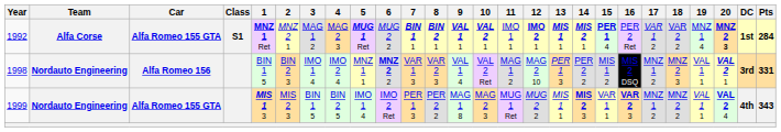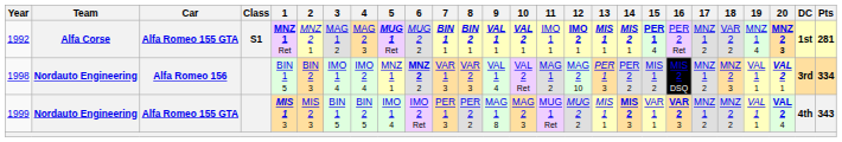 <table class="wikitable" style="text-align:center; font-size:85%">
 <tr>
 <th>Year</th>
 <th>Team</th>
 <th>Car</th>
 <th>Class</th>
 <th>1</th>
 <th>2</th>
 <th>3</th>
 <th>4</th>
 <th>5</th>
 <th>6</th>
 <th>7</th>
 <th>8</th>
 <th>9</th>
 <th>10</th>
 <th>11</th>
 <th>12</th>
 <th>13</th>
 <th>14</th>
 <th>15</th>
 <th>16</th>
 <th>17</th>
 <th>18</th>
 <th>19</th>
 <th>20</th>
 <th>DC</th>
 <th>Pts</th>
 </tr>
 <tr>
 <td><a href='#'>1992</a></td>
 <th nowrap><a href='#'>Alfa Corse</a></th>
 <th nowrap><a href='#'>Alfa Romeo 155 GTA</a></th>
 <th>S1</th>
 <td style="background:#EFCFFF;"><strong><a href='#'>MNZ<br>1</a></strong><br><small>Ret</small></td>
 <td style="background:#FFFFBF;"><em><a href='#'>MNZ<br>2</a></em><br><small>1</small></td>
 <td style="background:#DFDFDF;"><a href='#'>MAG<br>1</a><br><small>2</small></td>
 <td style="background:#FFDF9F;"><a href='#'>MAG<br>2</a><br><small>3</small></td>
 <td style="background:#EFCFFF;"><strong><em><a href='#'>MUG<br>1</a></em></strong><br><small>Ret</small></td>
 <td style="background:#DFDFDF;"><em><a href='#'>MUG<br>2</a></em><br><small>2</small></td>
 <td style="background:#FFFFBF;"><strong><em><a href='#'>BIN<br>1</a></em></strong><br><small>1</small></td>
 <td style="background:#FFFFBF;"><strong><em><a href='#'>BIN<br>2</a></em></strong><br><small>1</small></td>
 <td style="background:#FFFFBF;"><strong><em><a href='#'>VAL<br>1</a></em></strong><br><small>1</small></td>
 <td style="background:#FFFFBF;"><strong><em><a href='#'>VAL<br>2</a></em></strong><br><small>1</small></td>
 <td style="background:#FFFFBF;"><a href='#'>IMO<br>1</a><br><small>1</small></td>
 <td style="background:#FFFFBF;"><strong><a href='#'>IMO<br>2</a></strong><br><small>1</small></td>
 <td style="background:#FFFFBF;"><strong><em><a href='#'>MIS<br>1</a></em></strong><br><small>1</small></td>
 <td style="background:#FFFFBF;"><strong><em><a href='#'>MIS<br>2</a></em></strong><br><small>1</small></td>
 <td style="background:#DFFFDF;"><strong><a href='#'>PER<br>1</a></strong><br><small>4</small></td>
 <td style="background:#EFCFFF;"><a href='#'>PER<br>2</a><br><small>Ret</small></td>
-<td style="background:#DFDFDF;"><em><a href='#'>VAR<br>1</a></em><br><small>2</small></td>
+<td style="background:#DFDFDF;"><a href='#'>MNZ<br>1</a><br><small>2</small></td>
 <td style="background:#DFDFDF;"><a href='#'>VAR<br>2</a><br><small>2</small></td>
 <td style="background:#DFFFDF;"><a href='#'>MNZ<br>1</a><br><small>4</small></td>
 <td style="background:#FFDF9F;"><strong><a href='#'>MNZ<br>2</a><br><small>3</small></strong></td>
 <th style="background:#FFFFBF;">1st</th>
-<th style="background:#FFFFBF;">284</th>
+<th style="background:#FFFFBF;">281</th>
 </tr>
 <tr>
 <td><a href='#'>1998</a></td>
 <th nowrap><a href='#'>Nordauto Engineering</a></th>
 <th nowrap><a href='#'>Alfa Romeo 156</a></th>
 <th></th>
 <td style="background:#DFFFDF;"><a href='#'>BIN<br>1</a><br><small>5</small></td>
 <td style="background:#FFDF9F;"><a href='#'>BIN<br>2</a><br><small>3</small></td>
 <td style="background:#DFFFDF;"><a href='#'>IMO<br>1</a><br><small>4</small></td>
 <td style="background:#DFFFDF;"><a href='#'>IMO<br>2</a><br><small>4</small></td>
 <td style="background:#FFFFBF;"><a href='#'>MNZ<br>1</a><br><small>1</small></td>
 <td style="background:#DFDFDF;"><strong><a href='#'>MNZ<br>2</a></strong><br><small>2</small></td>
 <td style="background:#FFDF9F;"><a href='#'>VAR<br>1</a><br><small>3</small></td>
 <td style="background:#FFDF9F;"><a href='#'>VAR<br>2</a><br><small>3</small></td>
 <td style="background:#DFFFDF;"><a href='#'>VAL<br>1</a><br><small>4</small></td>
 <td style="background:#EFCFFF;"><a href='#'>VAL<br>2</a><br><small>Ret</small></td>
 <td style="background:#DFDFDF;"><a href='#'>MAG<br>1</a><br><small>2</small></td>
 <td style="background:#DFFFDF;"><a href='#'>MAG<br>2</a><br><small>10</small></td>
 <td style="background:#FFDF9F;"><em><a href='#'>PER<br>1</a></em><br><small>3</small></td>
 <td style="background:#DFDFDF;"><a href='#'>PER<br>2</a><br><small>2</small></td>
 <td style="background:#DFDFDF;"><a href='#'>MIS<br>1</a><br><small>2</small></td>
 <td style="background:black; color:white"><a href='#'><span>MIS<br>2</span></a><br><small>DSQ</small></td>
 <td style="background:#DFDFDF;"><a href='#'>MNZ<br>1</a><br><small>2</small></td>
 <td style="background:#FFDF9F;"><a href='#'>MNZ<br>2</a><br><small>3</small></td>
 <td style="background:#FFFFBF;"><a href='#'>VAL<br>1</a><br><small>1</small></td>
 <td style="background:#FFFFBF;"><strong><em><a href='#'>VAL<br>2</a></em></strong><br><small>1</small></td>
 <th style="background:#FFDF9F;">3rd</th>
-<th style="background:#FFDF9F;">331</th>
+<th style="background:#FFDF9F;">334</th>
 </tr>
 <tr>
 <td><a href='#'>1999</a></td>
 <th nowrap><a href='#'>Nordauto Engineering</a></th>
 <th nowrap><a href='#'>Alfa Romeo 155 GTA</a></th>
 <th></th>
 <td style="background:#FFDF9F;"><strong><em><a href='#'>MIS<br>1</a></em></strong><br><small>3</small></td>
 <td style="background:#FFDF9F;"><a href='#'>MIS<br>2</a><br><small>3</small></td>
 <td style="background:#DFFFDF;"><a href='#'>BIN<br>1</a><br><small>5</small></td>
 <td style="background:#DFFFDF;"><a href='#'>BIN<br>2</a><br><small>5</small></td>
 <td style="background:#DFFFDF;"><a href='#'>IMO<br>1</a><br><small>4</small></td>
 <td style="background:#EFCFFF;"><a href='#'>IMO<br>2</a><br><small>Ret</small></td>
 <td style="background:#FFDF9F;"><a href='#'>PER<br>1</a><br><small>3</small></td>
 <td style="background:#DFDFDF;"><a href='#'>PER<br>2</a><br><small>2</small></td>
 <td style="background:#DFFFDF;"><a href='#'>MAG<br>1</a><br><small>8</small></td>
 <td style="background:#FFDF9F;"><a href='#'>MAG<br>2</a><br><small>3</small></td>
 <td style="background:#EFCFFF;"><a href='#'>MUG<br>1</a><br><small>Ret</small></td>
 <td style="background:#DFDFDF;"><em><a href='#'>MUG<br>2</a></em><br><small>2</small></td>
 <td style="background:#FFFFBF;"><em><a href='#'>MIS<br>1</a></em><br><small>1</small></td>
 <td style="background:#FFDF9F;"><strong><a href='#'>MIS<br>2</a></strong><br><small>3</small></td>
 <td style="background:#FFFFBF;"><a href='#'>VAR<br>1</a><br><small>1</small></td>
 <td style="background:#FFDF9F;"><strong><a href='#'>VAR<br>2</a></strong><br><small>3</small></td>
 <td style="background:#DFDFDF;"><a href='#'>MNZ<br>1</a><br><small>2</small></td>
 <td style="background:#DFDFDF;"><a href='#'>MNZ<br>2</a><br><small>2</small></td>
 <td style="background:#FFFFBF;"><em><a href='#'>VAL<br>1</a></em><br><small>1</small></td>
 <td style="background:#DFFFDF;"><strong><a href='#'>VAL<br>2</a></strong><br><small>4</small></td>
 <th>4th</th>
 <th>343</th>
 </tr>
 <tr>
 <th colspan=26></th>
 </tr>
 </table>
